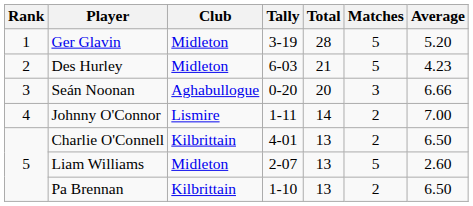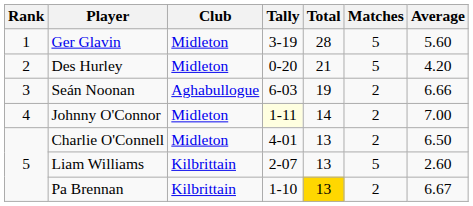 <table class="wikitable">
 <tr>
 <th>Rank</th>
 <th>Player</th>
 <th>Club</th>
 <th>Tally</th>
 <th>Total</th>
 <th>Matches</th>
 <th>Average</th>
 </tr>
 <tr>
 <td rowspan="1" style="text-align:center;">1</td>
 <td><a href='#'>Ger Glavin</a></td>
 <td><a href='#'>Midleton</a></td>
 <td align=center>3-19</td>
 <td align=center>28</td>
 <td align=center>5</td>
-<td align=center>5.20</td>
+<td align=center>5.60</td>
 </tr>
 <tr>
 <td rowspan="1" style="text-align:center;">2</td>
 <td>Des Hurley</td>
 <td><a href='#'>Midleton</a></td>
-<td align=center>6-03</td>
+<td align=center>0-20</td>
 <td align=center>21</td>
 <td align=center>5</td>
-<td align=center>4.23</td>
+<td align=center>4.20</td>
 </tr>
 <tr>
 <td rowspan="1" style="text-align:center;">3</td>
 <td>Seán Noonan</td>
 <td><a href='#'>Aghabullogue</a></td>
-<td align=center>0-20</td>
-<td align=center>20</td>
-<td align=center>3</td>
+<td align=center>6-03</td>
+<td align=center>19</td>
+<td align=center>2</td>
 <td align=center>6.66</td>
 </tr>
 <tr>
 <td rowspan="1" style="text-align:center;">4</td>
 <td>Johnny O'Connor</td>
-<td><a href='#'>Lismire</a></td>
-<td align=center>1-11</td>
+<td><a href='#'>Midleton</a></td>
+<td align=center style="background: lightyellow;">1-11</td>
 <td align=center>14</td>
 <td align=center>2</td>
 <td align=center>7.00</td>
 </tr>
 <tr>
 <td rowspan="3" style="text-align:center;">5</td>
 <td>Charlie O'Connell</td>
-<td><a href='#'>Kilbrittain</a></td>
+<td><a href='#'>Midleton</a></td>
 <td align=center>4-01</td>
 <td align=center>13</td>
 <td align=center>2</td>
 <td align=center>6.50</td>
 </tr>
 <tr>
 <td>Liam Williams</td>
-<td><a href='#'>Midleton</a></td>
+<td><a href='#'>Kilbrittain</a></td>
 <td align=center>2-07</td>
 <td align=center>13</td>
 <td align=center>5</td>
 <td align=center>2.60</td>
 </tr>
 <tr>
 <td>Pa Brennan</td>
 <td><a href='#'>Kilbrittain</a></td>
 <td align=center>1-10</td>
-<td align=center>13</td>
+<td align=center style="background: gold;">13</td>
 <td align=center>2</td>
-<td align=center>6.50</td>
+<td align=center>6.67</td>
 </tr>
 </table>
